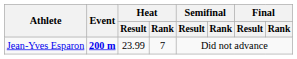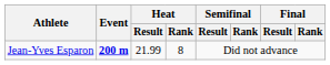 <table class="wikitable" style="font-size:90%">
 <tr>
 <th rowspan="2">Athlete</th>
 <th rowspan="2">Event</th>
 <th colspan="2">Heat</th>
 <th colspan="2">Semifinal</th>
 <th colspan="2">Final</th>
 </tr>
 <tr style="font-size:95%">
 <th>Result</th>
 <th>Rank</th>
 <th>Result</th>
 <th>Rank</th>
 <th>Result</th>
 <th>Rank</th>
 </tr>
 <tr align=center>
 <td align=left><a href='#'>Jean-Yves Esparon</a></td>
 <td align=left><strong><a href='#'>200 m</a></strong></td>
-<td>23.99</td>
-<td>7</td>
+<td>21.99</td>
+<td>8</td>
 <td colspan=4>Did not advance</td>
 </tr>
 </table>
